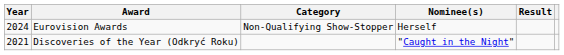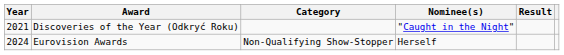 <table class="wikitable sortable plainrowheaders">
 <tr>
 <th scope="col">Year</th>
 <th scope="col">Award</th>
 <th scope="col">Category</th>
 <th scope="col">Nominee(s)</th>
 <th scope="col">Result</th>
 <th scope="col"></th>
 </tr>
 <tr>
+<td>2021</td>
+<td>Discoveries of the Year (Odkryć Roku)</td>
+<td></td>
+<td>"<a href='#'>Caught in the Night</a>"</td>
+<td></td>
+<td style="text-align:center;"></td>
+</tr>
+<tr>
 <td>2024</td>
 <td>Eurovision Awards</td>
 <td>Non-Qualifying Show-Stopper</td>
 <td>Herself</td>
 <td></td>
 <td style="text-align:center;"></td>
 </tr>
-<tr>
-<td>2021</td>
-<td>Discoveries of the Year (Odkryć Roku)</td>
-<td></td>
-<td>"<a href='#'>Caught in the Night</a>"</td>
-<td></td>
-<td style="text-align:center;"></td>
-</tr>
 </table>
